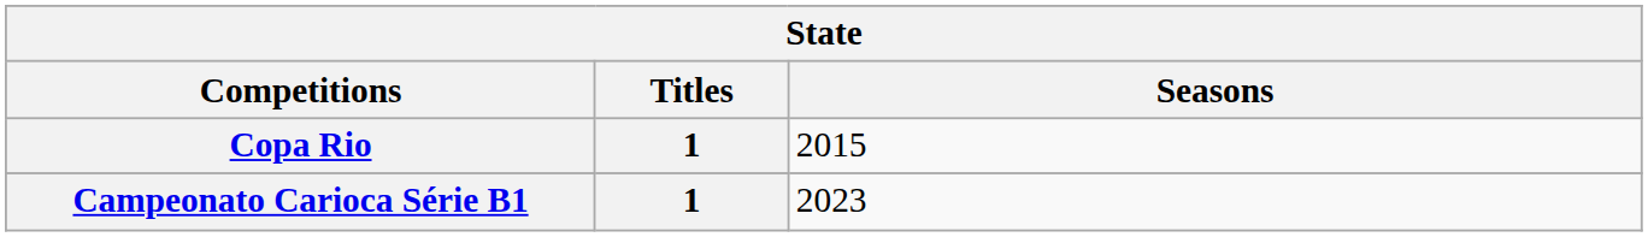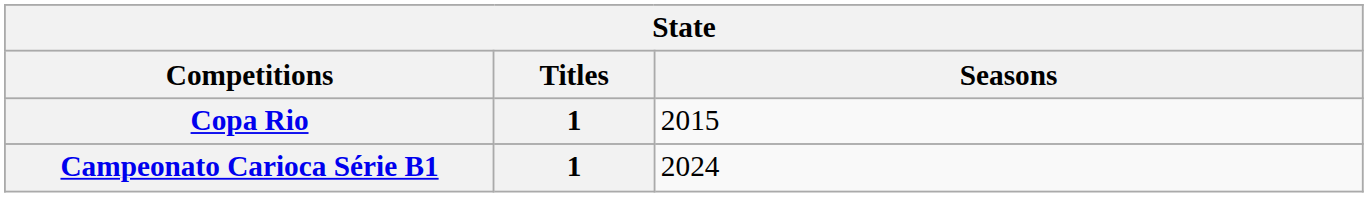 <table class="wikitable">
 <tr>
 <th colspan="3">State</th>
 </tr>
 <tr>
 <th style="width:260px">Competitions</th>
 <th style="width:80px">Titles</th>
 <th style="width:380px">Seasons</th>
 </tr>
 <tr>
 <th style="text-align:center"><a href='#'>Copa Rio</a></th>
 <th style="text-align:center"><strong>1</strong></th>
 <td align="left">2015</td>
 </tr>
 <tr>
 <th style="text-align:center"><a href='#'>Campeonato Carioca Série B1</a></th>
 <th style="text-align:center"><strong>1</strong></th>
-<td align="left">2023</td>
+<td align="left">2024</td>
 </tr>
 </table>
